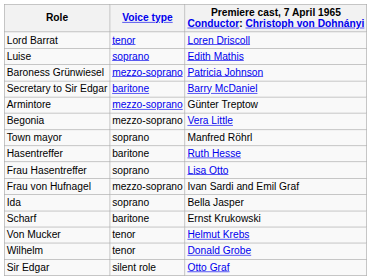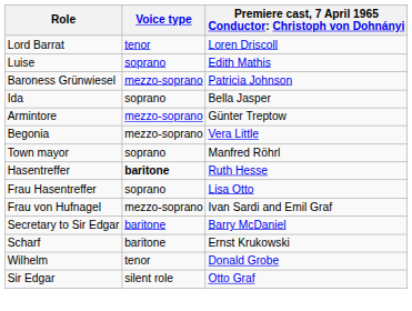 <table class="wikitable">
 <tr>
 <th>Role</th>
 <th><a href='#'>Voice type</a></th>
 <th>Premiere cast, 7 April 1965<br><a href='#'>Conductor</a>: <a href='#'>Christoph von Dohnányi</a></th>
 </tr>
 <tr>
 <td>Lord Barrat</td>
 <td><a href='#'>tenor</a></td>
 <td><a href='#'>Loren Driscoll</a></td>
 </tr>
 <tr>
 <td>Luise</td>
 <td><a href='#'>soprano</a></td>
 <td><a href='#'>Edith Mathis</a></td>
 </tr>
 <tr>
 <td>Baroness Grünwiesel</td>
 <td><a href='#'>mezzo-soprano</a></td>
 <td><a href='#'>Patricia Johnson</a></td>
 </tr>
 <tr>
-<td>Secretary to Sir Edgar</td>
-<td><a href='#'>baritone</a></td>
-<td><a href='#'>Barry McDaniel</a></td>
+<td>Ida</td>
+<td>soprano</td>
+<td>Bella Jasper</td>
 </tr>
 <tr>
 <td>Armintore</td>
 <td><a href='#'>mezzo-soprano</a></td>
 <td>Günter Treptow</td>
 </tr>
 <tr>
 <td>Begonia</td>
 <td>mezzo-soprano</td>
 <td><a href='#'>Vera Little</a></td>
 </tr>
 <tr>
 <td>Town mayor</td>
 <td>soprano</td>
 <td>Manfred Röhrl</td>
 </tr>
 <tr>
 <td>Hasentreffer</td>
-<td>baritone</td>
+<td><strong>baritone</strong></td>
 <td><a href='#'>Ruth Hesse</a></td>
 </tr>
 <tr>
 <td>Frau Hasentreffer</td>
 <td>soprano</td>
 <td><a href='#'>Lisa Otto</a></td>
 </tr>
 <tr>
 <td>Frau von Hufnagel</td>
 <td>mezzo-soprano</td>
 <td>Ivan Sardi and Emil Graf</td>
 </tr>
 <tr>
-<td>Ida</td>
-<td>soprano</td>
-<td>Bella Jasper</td>
+<td>Secretary to Sir Edgar</td>
+<td><a href='#'>baritone</a></td>
+<td><a href='#'>Barry McDaniel</a></td>
 </tr>
 <tr>
 <td>Scharf</td>
 <td>baritone</td>
 <td>Ernst Krukowski</td>
-</tr>
-<tr>
-<td>Von Mucker</td>
-<td>tenor</td>
-<td><a href='#'>Helmut Krebs</a></td>
 </tr>
 <tr>
 <td>Wilhelm</td>
 <td>tenor</td>
 <td><a href='#'>Donald Grobe</a></td>
 </tr>
 <tr>
 <td>Sir Edgar</td>
 <td>silent role</td>
 <td><a href='#'>Otto Graf</a></td>
 </tr>
 </table>
